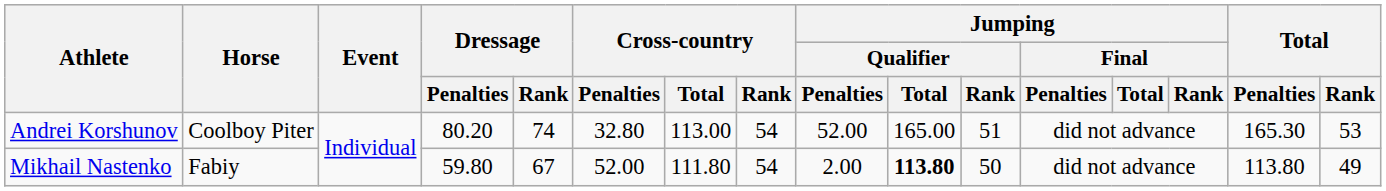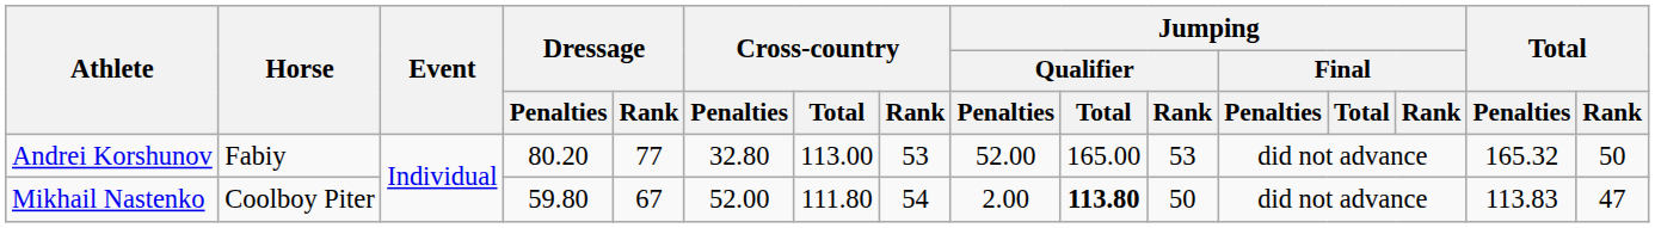 <table class=wikitable style="font-size:90%">
 <tr>
 <th rowspan="3">Athlete</th>
 <th rowspan="3">Horse</th>
 <th rowspan="3">Event</th>
 <th colspan="2" rowspan="2">Dressage</th>
 <th colspan="3" rowspan="2">Cross-country</th>
 <th colspan="6">Jumping</th>
 <th colspan="2" rowspan="2">Total</th>
 </tr>
 <tr style="font-size:95%">
 <th colspan="3">Qualifier</th>
 <th colspan="3">Final</th>
 </tr>
 <tr style="font-size:95%">
 <th>Penalties</th>
 <th>Rank</th>
 <th>Penalties</th>
 <th>Total</th>
 <th>Rank</th>
 <th>Penalties</th>
 <th>Total</th>
 <th>Rank</th>
 <th>Penalties</th>
 <th>Total</th>
 <th>Rank</th>
 <th>Penalties</th>
 <th>Rank</th>
 </tr>
 <tr align=center>
 <td align=left><a href='#'>Andrei Korshunov</a></td>
-<td align=left>Coolboy Piter</td>
+<td align=left>Fabiy</td>
 <td align=left rowspan=2><a href='#'>Individual</a></td>
 <td>80.20</td>
-<td>74</td>
+<td>77</td>
 <td>32.80</td>
 <td>113.00</td>
-<td>54</td>
+<td>53</td>
 <td>52.00</td>
 <td>165.00</td>
-<td>51</td>
+<td>53</td>
 <td colspan=3>did not advance</td>
-<td>165.30</td>
-<td>53</td>
+<td>165.32</td>
+<td>50</td>
 </tr>
 <tr align=center>
 <td align=left><a href='#'>Mikhail Nastenko</a></td>
-<td align=left>Fabiy</td>
+<td align=left>Coolboy Piter</td>
 <td>59.80</td>
 <td>67</td>
 <td>52.00</td>
 <td>111.80</td>
 <td>54</td>
 <td>2.00</td>
 <td><strong>113.80</strong></td>
 <td>50</td>
 <td colspan=3>did not advance</td>
-<td>113.80</td>
-<td>49</td>
+<td>113.83</td>
+<td>47</td>
 </tr>
 </table>
